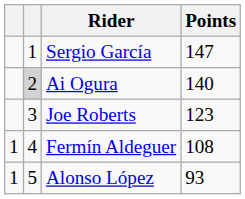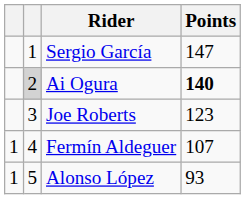 <table class="wikitable" style="font-size: 95%;">
 <tr>
 <th></th>
 <th></th>
 <th>Rider</th>
 <th>Points</th>
 </tr>
 <tr>
 <td></td>
 <td align=center>1</td>
 <td> <a href='#'>Sergio García</a></td>
 <td align=left>147</td>
 </tr>
 <tr>
 <td></td>
 <td align=center style="background: lightgrey;">2</td>
 <td> <a href='#'>Ai Ogura</a></td>
-<td align=left>140</td>
+<td align=left><strong>140</strong></td>
 </tr>
 <tr>
 <td></td>
 <td align=center>3</td>
 <td> <a href='#'>Joe Roberts</a></td>
 <td align=left>123</td>
 </tr>
 <tr>
 <td> 1</td>
 <td align=center>4</td>
 <td> <a href='#'>Fermín Aldeguer</a></td>
-<td align=left>108</td>
+<td align=left>107</td>
 </tr>
 <tr>
 <td> 1</td>
 <td align=center>5</td>
 <td> <a href='#'>Alonso López</a></td>
 <td align=left>93</td>
 </tr>
 </table>
